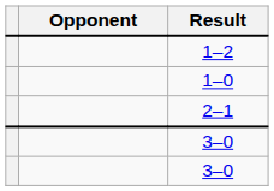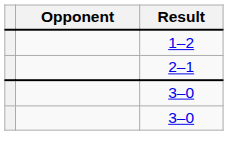 <table class="wikitable plainrowheaders" style="text-align:center;margin-left:1em;float:right;clear:right;min-width:226px">
 <tr>
 <th scope="col"></th>
 <th scope="col">Opponent</th>
 <th scope="col">Result</th>
 </tr>
 <tr style="border-top: 2px solid black;">
 <th scope="row" style="text-align: center;"></th>
 <td align="left"></td>
 <td><a href='#'>1–2</a></td>
-</tr>
-<tr>
-<th scope="row" style="text-align: center;"></th>
-<td align="left"></td>
-<td><a href='#'>1–0</a></td>
 </tr>
 <tr>
 <th scope="row" style="text-align: center;"></th>
 <td align="left"></td>
 <td><a href='#'>2–1</a></td>
 </tr>
 <tr style="border-top: 2px solid black;">
 <th scope="row" style="text-align: center;"></th>
 <td align="left"></td>
 <td><a href='#'>3–0</a></td>
 </tr>
 <tr>
 <th scope="row" style="text-align: center;"></th>
 <td align="left"></td>
 <td><a href='#'>3–0</a></td>
 </tr>
 </table>
